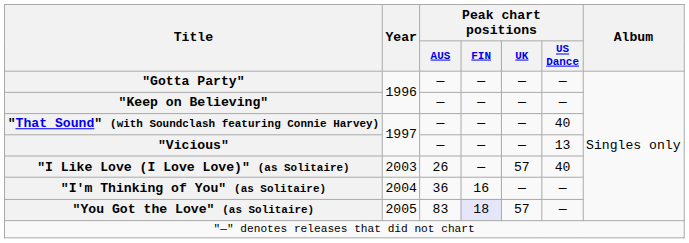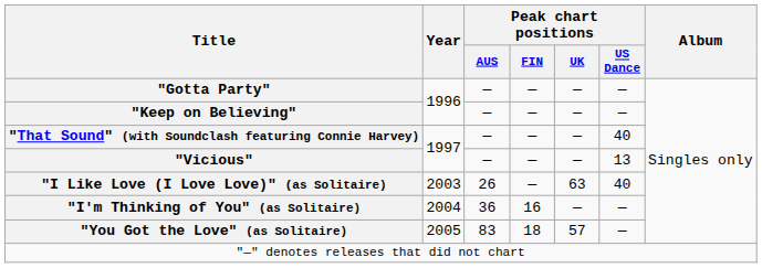 <table class="wikitable plainrowheaders" style="text-align:center;">
 <tr>
 <th rowspan="2">Title</th>
 <th rowspan="2">Year</th>
 <th colspan="4">Peak chart positions</th>
 <th rowspan="2">Album</th>
 </tr>
 <tr style="font-size:smaller;">
 <th width="35"><a href='#'>AUS</a><br></th>
 <th width="35"><a href='#'>FIN</a><br></th>
 <th width="35"><a href='#'>UK</a><br></th>
 <th width="35"><a href='#'>US Dance</a><br></th>
 </tr>
 <tr>
 <th scope="row">"Gotta Party"</th>
 <td rowspan="2">1996</td>
 <td>—</td>
 <td>—</td>
 <td>—</td>
 <td>—</td>
 <td align="left" rowspan="7">Singles only</td>
 </tr>
 <tr>
 <th scope="row">"Keep on Believing"</th>
 <td>—</td>
 <td>—</td>
 <td>—</td>
 <td>—</td>
 </tr>
 <tr>
 <th scope="row">"<a href='#'>That Sound</a>" <small>(with Soundclash featuring Connie Harvey)</small></th>
 <td rowspan="2">1997</td>
 <td>—</td>
 <td>—</td>
 <td>—</td>
 <td>40</td>
 </tr>
 <tr>
 <th scope="row">"Vicious"</th>
 <td>—</td>
 <td>—</td>
 <td>—</td>
 <td>13</td>
 </tr>
 <tr>
 <th scope="row">"I Like Love (I Love Love)" <small>(as Solitaire)</small></th>
 <td>2003</td>
 <td>26</td>
 <td>—</td>
-<td>57</td>
+<td>63</td>
 <td>40</td>
 </tr>
 <tr>
 <th scope="row">"I'm Thinking of You" <small>(as Solitaire)</small></th>
 <td>2004</td>
 <td>36</td>
 <td>16</td>
 <td>—</td>
 <td>—</td>
 </tr>
 <tr>
 <th scope="row">"You Got the Love" <small>(as Solitaire)</small></th>
 <td>2005</td>
 <td>83</td>
-<td style="background: lavender;">18</td>
+<td>18</td>
 <td>57</td>
 <td>—</td>
 </tr>
 <tr>
 <td colspan="15" style="font-size:85%">"—" denotes releases that did not chart</td>
 </tr>
 </table>
